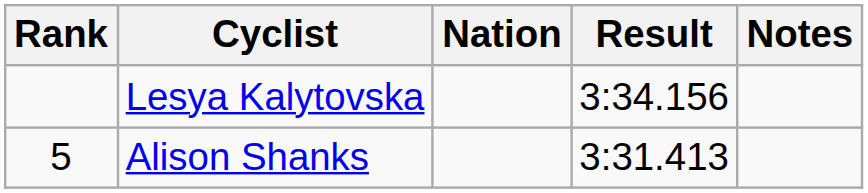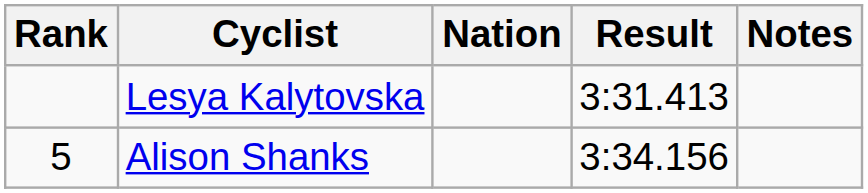 <table class="wikitable sortable" style="text-align:center;">
 <tr>
 <th>Rank</th>
 <th>Cyclist</th>
 <th>Nation</th>
 <th>Result</th>
 <th>Notes</th>
 </tr>
 <tr>
 <td></td>
 <td align=left><a href='#'>Lesya Kalytovska</a></td>
 <td align=left></td>
-<td>3:34.156</td>
+<td>3:31.413</td>
 <td></td>
 </tr>
 <tr>
 <td>5</td>
 <td align=left><a href='#'>Alison Shanks</a></td>
 <td align=left></td>
-<td>3:31.413</td>
+<td>3:34.156</td>
 <td></td>
 </tr>
 </table>
